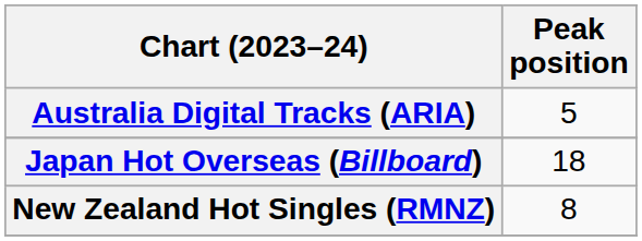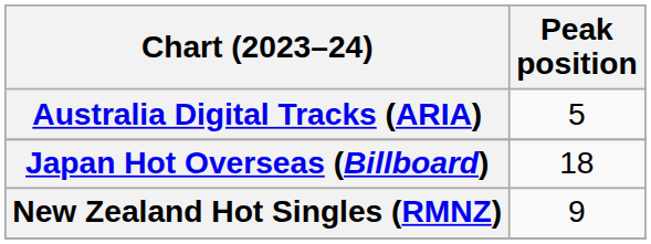 <table class="wikitable sortable plainrowheaders" style="text-align:center">
 <tr>
 <th scope="col">Chart (2023–24)</th>
 <th scope="col">Peak<br>position</th>
 </tr>
 <tr>
 <th scope="row"><a href='#'>Australia Digital Tracks</a> (<a href='#'>ARIA</a>)</th>
 <td>5</td>
 </tr>
 <tr>
 </tr>
 <tr>
 </tr>
 <tr>
 <th scope="row"><a href='#'>Japan Hot Overseas</a> (<em><a href='#'>Billboard</a></em>)</th>
 <td>18</td>
 </tr>
 <tr>
 <th scope="row">New Zealand Hot Singles (<a href='#'>RMNZ</a>)</th>
-<td>8</td>
+<td>9</td>
 </tr>
 <tr>
 </tr>
 <tr>
 </tr>
 <tr>
 </tr>
 <tr>
 </tr>
 <tr>
 </tr>
 <tr>
 </tr>
 <tr>
 </tr>
 </table>
